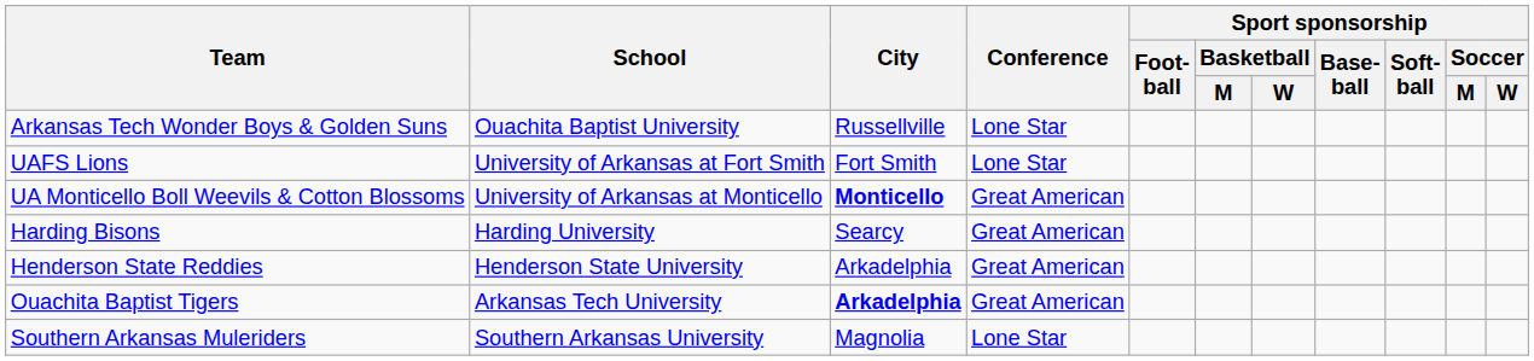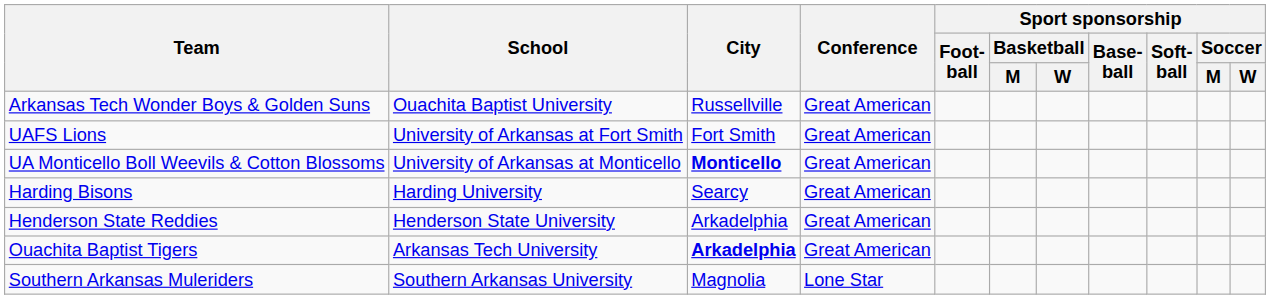 <table class="sortable wikitable">
 <tr>
 <th rowspan=3>Team</th>
 <th rowspan=3>School</th>
 <th rowspan=3>City</th>
 <th rowspan=3>Conference</th>
 <th colspan=7>Sport sponsorship</th>
 </tr>
 <tr>
 <th rowspan=2>Foot-<br>ball</th>
 <th colspan=2>Basketball</th>
 <th rowspan=2>Base-<br>ball</th>
 <th rowspan=2>Soft-<br>ball</th>
 <th colspan=2>Soccer</th>
 </tr>
 <tr>
 <th>M</th>
 <th>W</th>
 <th>M</th>
 <th>W</th>
 </tr>
 <tr>
 <td><a href='#'>Arkansas Tech Wonder Boys & Golden Suns</a></td>
 <td><a href='#'>Ouachita Baptist University</a></td>
 <td><a href='#'>Russellville</a></td>
-<td><a href='#'>Lone Star</a></td>
+<td><a href='#'>Great American</a></td>
 <td></td>
 <td></td>
 <td></td>
 <td></td>
 <td></td>
 <td></td>
 <td></td>
 </tr>
 <tr>
 <td><a href='#'>UAFS Lions</a></td>
 <td><a href='#'>University of Arkansas at Fort Smith</a></td>
 <td><a href='#'>Fort Smith</a></td>
-<td><a href='#'>Lone Star</a></td>
+<td><a href='#'>Great American</a></td>
 <td></td>
 <td></td>
 <td></td>
 <td></td>
 <td></td>
 <td></td>
 <td></td>
 </tr>
 <tr>
 <td><a href='#'>UA Monticello Boll Weevils & Cotton Blossoms</a></td>
 <td><a href='#'>University of Arkansas at Monticello</a></td>
 <td><strong><a href='#'>Monticello</a></strong></td>
 <td><a href='#'>Great American</a></td>
 <td></td>
 <td></td>
 <td></td>
 <td></td>
 <td></td>
 <td></td>
 <td></td>
 </tr>
 <tr>
 <td><a href='#'>Harding Bisons</a></td>
 <td><a href='#'>Harding University</a></td>
 <td><a href='#'>Searcy</a></td>
 <td><a href='#'>Great American</a></td>
 <td></td>
 <td></td>
 <td></td>
 <td></td>
 <td></td>
 <td></td>
 <td></td>
 </tr>
 <tr>
 <td><a href='#'>Henderson State Reddies</a></td>
 <td><a href='#'>Henderson State University</a></td>
 <td><a href='#'>Arkadelphia</a></td>
 <td><a href='#'>Great American</a></td>
 <td></td>
 <td></td>
 <td></td>
 <td></td>
 <td></td>
 <td></td>
 <td></td>
 </tr>
 <tr>
 <td><a href='#'>Ouachita Baptist Tigers</a></td>
 <td><a href='#'>Arkansas Tech University</a></td>
 <td><strong><a href='#'>Arkadelphia</a></strong></td>
 <td><a href='#'>Great American</a></td>
 <td></td>
 <td></td>
 <td></td>
 <td></td>
 <td></td>
 <td></td>
 <td></td>
 </tr>
 <tr>
 <td><a href='#'>Southern Arkansas Muleriders</a></td>
 <td><a href='#'>Southern Arkansas University</a></td>
 <td><a href='#'>Magnolia</a></td>
 <td><a href='#'>Lone Star</a></td>
 <td></td>
 <td></td>
 <td></td>
 <td></td>
 <td></td>
 <td></td>
 <td></td>
 </tr>
 </table>
